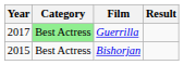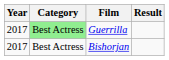 <table class="wikitable" style="font-size: 95%;">
 <tr>
 <th>Year</th>
 <th>Category</th>
 <th>Film</th>
 <th>Result</th>
 </tr>
 <tr>
 <td>2017</td>
 <td style="background: lightgreen;">Best Actress</td>
 <td><em><a href='#'>Guerrilla</a></em></td>
 <td></td>
 </tr>
 <tr>
-<td>2015</td>
+<td>2017</td>
 <td>Best Actress</td>
 <td><em><a href='#'>Bishorjan</a></em></td>
 <td></td>
 </tr>
 </table>
